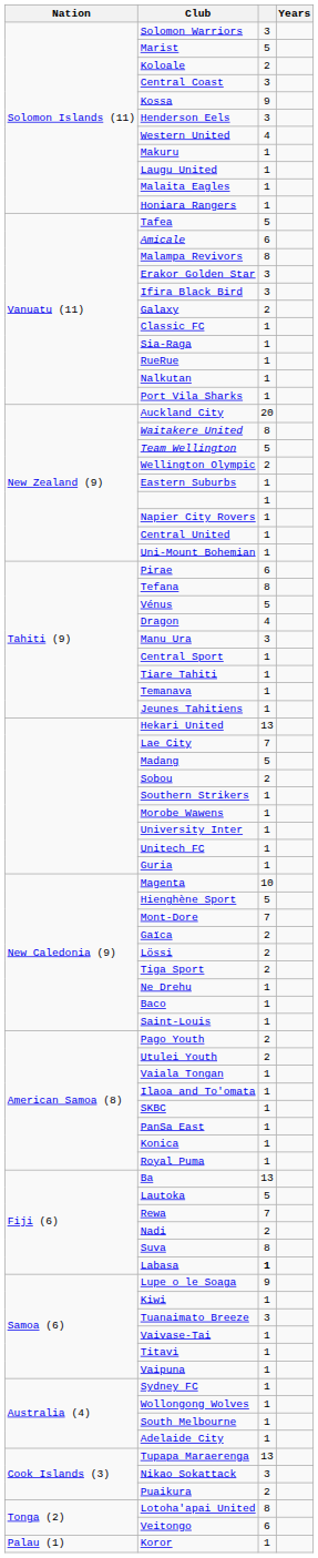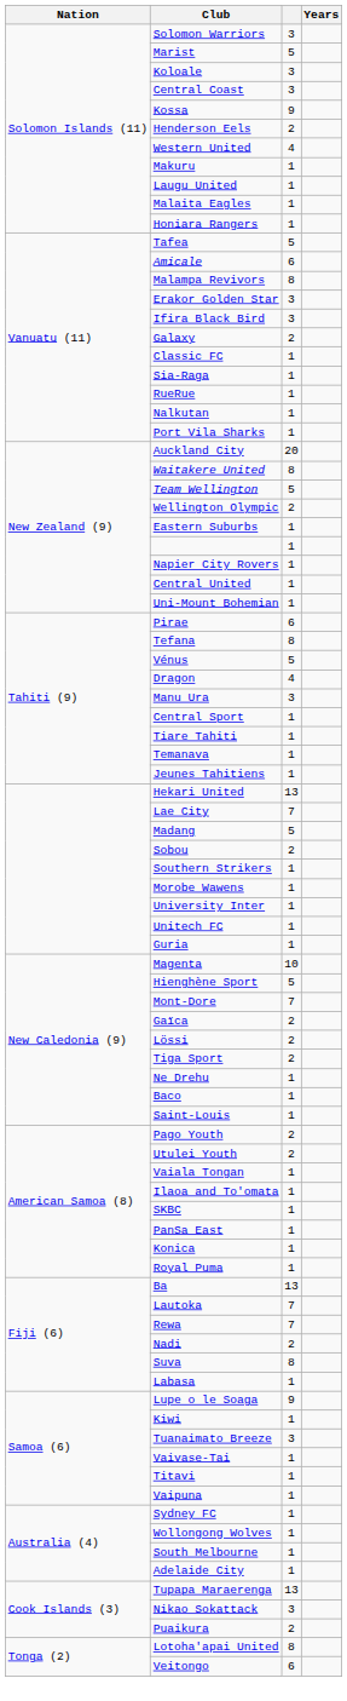 <table class="wikitable sortable" style="text-align:left;">
 <tr>
 <th>Nation</th>
 <th>Club</th>
 <th></th>
 <th>Years</th>
 </tr>
 <tr>
 <td rowspan=11> <a href='#'>Solomon Islands</a> (11)</td>
 <td><a href='#'>Solomon Warriors</a></td>
 <td align=center>3</td>
 <td></td>
 </tr>
 <tr>
 <td><a href='#'>Marist</a></td>
 <td align=center>5</td>
 <td></td>
 </tr>
 <tr>
 <td><a href='#'>Koloale</a></td>
-<td align=center>2</td>
+<td align=center>3</td>
 <td></td>
 </tr>
 <tr>
 <td><a href='#'>Central Coast</a></td>
 <td align=center>3</td>
 <td></td>
 </tr>
 <tr>
 <td><a href='#'>Kossa</a></td>
 <td align=center>9</td>
 <td></td>
 </tr>
 <tr>
 <td><a href='#'>Henderson Eels</a></td>
-<td align=center>3</td>
+<td align=center>2</td>
 <td></td>
 </tr>
 <tr>
 <td><a href='#'>Western United</a></td>
 <td align=center>4</td>
 <td></td>
 </tr>
 <tr>
 <td><a href='#'>Makuru</a></td>
 <td align=center>1</td>
 <td></td>
 </tr>
 <tr>
 <td><a href='#'>Laugu United</a></td>
 <td align=center>1</td>
 <td></td>
 </tr>
 <tr>
 <td><a href='#'>Malaita Eagles</a></td>
 <td align=center>1</td>
 <td></td>
 </tr>
 <tr>
 <td><a href='#'>Honiara Rangers</a></td>
 <td align=center>1</td>
 <td></td>
 </tr>
 <tr>
 <td rowspan=11> <a href='#'>Vanuatu</a> (11)</td>
 <td><a href='#'>Tafea</a></td>
 <td align=center>5</td>
 <td></td>
 </tr>
 <tr>
 <td><em><a href='#'>Amicale</a></em></td>
 <td align=center>6</td>
 <td></td>
 </tr>
 <tr>
 <td><a href='#'>Malampa Revivors</a></td>
 <td align=center>8</td>
 <td></td>
 </tr>
 <tr>
 <td><a href='#'>Erakor Golden Star</a></td>
 <td align=center>3</td>
 <td></td>
 </tr>
 <tr>
 <td><a href='#'>Ifira Black Bird</a></td>
 <td align=center>3</td>
 <td></td>
 </tr>
 <tr>
 <td><a href='#'>Galaxy</a></td>
 <td align=center>2</td>
 <td></td>
 </tr>
 <tr>
 <td><a href='#'>Classic FC</a></td>
 <td align=center>1</td>
 <td></td>
 </tr>
 <tr>
 <td><a href='#'>Sia-Raga</a></td>
 <td align=center>1</td>
 <td></td>
 </tr>
 <tr>
 <td><a href='#'>RueRue</a></td>
 <td align=center>1</td>
 <td></td>
 </tr>
 <tr>
 <td><a href='#'>Nalkutan</a></td>
 <td align=center>1</td>
 <td></td>
 </tr>
 <tr>
 <td><a href='#'>Port Vila Sharks</a></td>
 <td align=center>1</td>
 <td></td>
 </tr>
 <tr>
 <td rowspan=9> <a href='#'>New Zealand</a> (9)</td>
 <td><a href='#'>Auckland City</a></td>
 <td align=center>20</td>
 <td></td>
 </tr>
 <tr>
 <td><em><a href='#'>Waitakere United</a></em></td>
 <td align=center>8</td>
 <td></td>
 </tr>
 <tr>
 <td><em><a href='#'>Team Wellington</a></em></td>
 <td align=center>5</td>
 <td></td>
 </tr>
 <tr>
 <td><a href='#'>Wellington Olympic</a></td>
 <td align=center>2</td>
 <td></td>
 </tr>
 <tr>
 <td><a href='#'>Eastern Suburbs</a></td>
 <td align=center>1</td>
 <td></td>
 </tr>
 <tr>
 <td></td>
 <td align=center>1</td>
 <td></td>
 </tr>
 <tr>
 <td><a href='#'>Napier City Rovers</a></td>
 <td align=center>1</td>
 <td></td>
 </tr>
 <tr>
 <td><a href='#'>Central United</a></td>
 <td align=center>1</td>
 <td></td>
 </tr>
 <tr>
 <td><a href='#'>Uni-Mount Bohemian</a></td>
 <td align=center>1</td>
 <td></td>
 </tr>
 <tr>
 <td rowspan=9> <a href='#'>Tahiti</a> (9)</td>
 <td><a href='#'>Pirae</a></td>
 <td align=center>6</td>
 <td></td>
 </tr>
 <tr>
 <td><a href='#'>Tefana</a></td>
 <td align=center>8</td>
 <td></td>
 </tr>
 <tr>
 <td><a href='#'>Vénus</a></td>
 <td align=center>5</td>
 <td></td>
 </tr>
 <tr>
 <td><a href='#'>Dragon</a></td>
 <td align=center>4</td>
 <td></td>
 </tr>
 <tr>
 <td><a href='#'>Manu Ura</a></td>
 <td align=center>3</td>
 <td></td>
 </tr>
 <tr>
 <td><a href='#'>Central Sport</a></td>
 <td align=center>1</td>
 <td></td>
 </tr>
 <tr>
 <td><a href='#'>Tiare Tahiti</a></td>
 <td align=center>1</td>
 <td></td>
 </tr>
 <tr>
 <td><a href='#'>Temanava</a></td>
 <td align=center>1</td>
 <td></td>
 </tr>
 <tr>
 <td><a href='#'>Jeunes Tahitiens</a></td>
 <td align=center>1</td>
 <td></td>
 </tr>
 <tr>
 <td rowspan=9></td>
 <td><a href='#'>Hekari United</a></td>
 <td align=center>13</td>
 <td></td>
 </tr>
 <tr>
 <td><a href='#'>Lae City</a></td>
 <td align=center>7</td>
 <td></td>
 </tr>
 <tr>
 <td><a href='#'>Madang</a></td>
 <td align=center>5</td>
 <td></td>
 </tr>
 <tr>
 <td><a href='#'>Sobou</a></td>
 <td align=center>2</td>
 <td></td>
 </tr>
 <tr>
 <td><a href='#'>Southern Strikers</a></td>
 <td align=center>1</td>
 <td></td>
 </tr>
 <tr>
 <td><a href='#'>Morobe Wawens</a></td>
 <td align=center>1</td>
 <td></td>
 </tr>
 <tr>
 <td><a href='#'>University Inter</a></td>
 <td align=center>1</td>
 <td></td>
 </tr>
 <tr>
 <td><a href='#'>Unitech FC</a></td>
 <td align=center>1</td>
 <td></td>
 </tr>
 <tr>
 <td><a href='#'>Guria</a></td>
 <td align=center>1</td>
 <td></td>
 </tr>
 <tr>
 <td rowspan=9> <a href='#'>New Caledonia</a> (9)</td>
 <td><a href='#'>Magenta</a></td>
 <td align=center>10</td>
 <td></td>
 </tr>
 <tr>
 <td><a href='#'>Hienghène Sport</a></td>
 <td align=center>5</td>
 <td></td>
 </tr>
 <tr>
 <td><a href='#'>Mont-Dore</a></td>
 <td align=center>7</td>
 <td></td>
 </tr>
 <tr>
 <td><a href='#'>Gaïca</a></td>
 <td align=center>2</td>
 <td></td>
 </tr>
 <tr>
 <td><a href='#'>Lössi</a></td>
 <td align=center>2</td>
 <td></td>
 </tr>
 <tr>
 <td><a href='#'>Tiga Sport</a></td>
 <td align=center>2</td>
 <td></td>
 </tr>
 <tr>
 <td><a href='#'>Ne Drehu</a></td>
 <td align=center>1</td>
 <td></td>
 </tr>
 <tr>
 <td><a href='#'>Baco</a></td>
 <td align=center>1</td>
 <td></td>
 </tr>
 <tr>
 <td><a href='#'>Saint-Louis</a></td>
 <td align=center>1</td>
 <td></td>
 </tr>
 <tr>
 <td rowspan=8> <a href='#'>American Samoa</a> (8)</td>
 <td><a href='#'>Pago Youth</a></td>
 <td align=center>2</td>
 <td></td>
 </tr>
 <tr>
 <td><a href='#'>Utulei Youth</a></td>
 <td align=center>2</td>
 <td></td>
 </tr>
 <tr>
 <td><a href='#'>Vaiala Tongan</a></td>
 <td align=center>1</td>
 <td></td>
 </tr>
 <tr>
 <td><a href='#'>Ilaoa and To'omata</a></td>
 <td align=center>1</td>
 <td></td>
 </tr>
 <tr>
 <td><a href='#'>SKBC</a></td>
 <td align=center>1</td>
 <td></td>
 </tr>
 <tr>
 <td><a href='#'>PanSa East</a></td>
 <td align=center>1</td>
 <td></td>
 </tr>
 <tr>
 <td><a href='#'>Konica</a></td>
 <td align=center>1</td>
 <td></td>
 </tr>
 <tr>
 <td><a href='#'>Royal Puma</a></td>
 <td align=center>1</td>
 <td></td>
 </tr>
 <tr>
 <td rowspan=6> <a href='#'>Fiji</a> (6)</td>
 <td><a href='#'>Ba</a></td>
 <td align=center>13</td>
 <td></td>
 </tr>
 <tr>
 <td><a href='#'>Lautoka</a></td>
-<td align=center>5</td>
+<td align=center>7</td>
 <td></td>
 </tr>
 <tr>
 <td><a href='#'>Rewa</a></td>
 <td align=center>7</td>
 <td></td>
 </tr>
 <tr>
 <td><a href='#'>Nadi</a></td>
 <td align=center>2</td>
 <td></td>
 </tr>
 <tr>
 <td><a href='#'>Suva</a></td>
 <td align=center>8</td>
 <td></td>
 </tr>
 <tr>
 <td><a href='#'>Labasa</a></td>
-<td align=center><strong>1</strong></td>
+<td align=center>1</td>
 <td></td>
 </tr>
 <tr>
 <td rowspan=6> <a href='#'>Samoa</a> (6)</td>
 <td><a href='#'>Lupe o le Soaga</a></td>
 <td align=center>9</td>
 <td></td>
 </tr>
 <tr>
 <td><a href='#'>Kiwi</a></td>
 <td align=center>1</td>
 <td></td>
 </tr>
 <tr>
 <td><a href='#'>Tuanaimato Breeze</a></td>
 <td align=center>3</td>
 <td></td>
 </tr>
 <tr>
 <td><a href='#'>Vaivase-Tai</a></td>
 <td align=center>1</td>
 <td></td>
 </tr>
 <tr>
 <td><a href='#'>Titavi</a></td>
 <td align=center>1</td>
 <td></td>
 </tr>
 <tr>
 <td><a href='#'>Vaipuna</a></td>
 <td align=center>1</td>
 <td></td>
 </tr>
 <tr>
 <td rowspan=4> <a href='#'>Australia</a> (4)</td>
 <td><a href='#'>Sydney FC</a></td>
 <td align=center>1</td>
 <td></td>
 </tr>
 <tr>
 <td><a href='#'>Wollongong Wolves</a></td>
 <td align=center>1</td>
 <td></td>
 </tr>
 <tr>
 <td><a href='#'>South Melbourne</a></td>
 <td align=center>1</td>
 <td></td>
 </tr>
 <tr>
 <td><a href='#'>Adelaide City</a></td>
 <td align=center>1</td>
 <td></td>
 </tr>
 <tr>
 <td rowspan=3> <a href='#'>Cook Islands</a> (3)</td>
 <td><a href='#'>Tupapa Maraerenga</a></td>
 <td align=center>13</td>
 <td></td>
 </tr>
 <tr>
 <td><a href='#'>Nikao Sokattack</a></td>
 <td align=center>3</td>
 <td></td>
 </tr>
 <tr>
 <td><a href='#'>Puaikura</a></td>
 <td align=center>2</td>
 <td></td>
 </tr>
 <tr>
 <td rowspan=2> <a href='#'>Tonga</a> (2)</td>
 <td><a href='#'>Lotoha'apai United</a></td>
 <td align=center>8</td>
 <td></td>
 </tr>
 <tr>
 <td><a href='#'>Veitongo</a></td>
 <td align=center>6</td>
 <td></td>
 </tr>
-<tr>
-<td> <a href='#'>Palau</a> (1)</td>
-<td><a href='#'>Koror</a></td>
-<td align=center>1</td>
-<td></td>
-</tr>
 </table>
